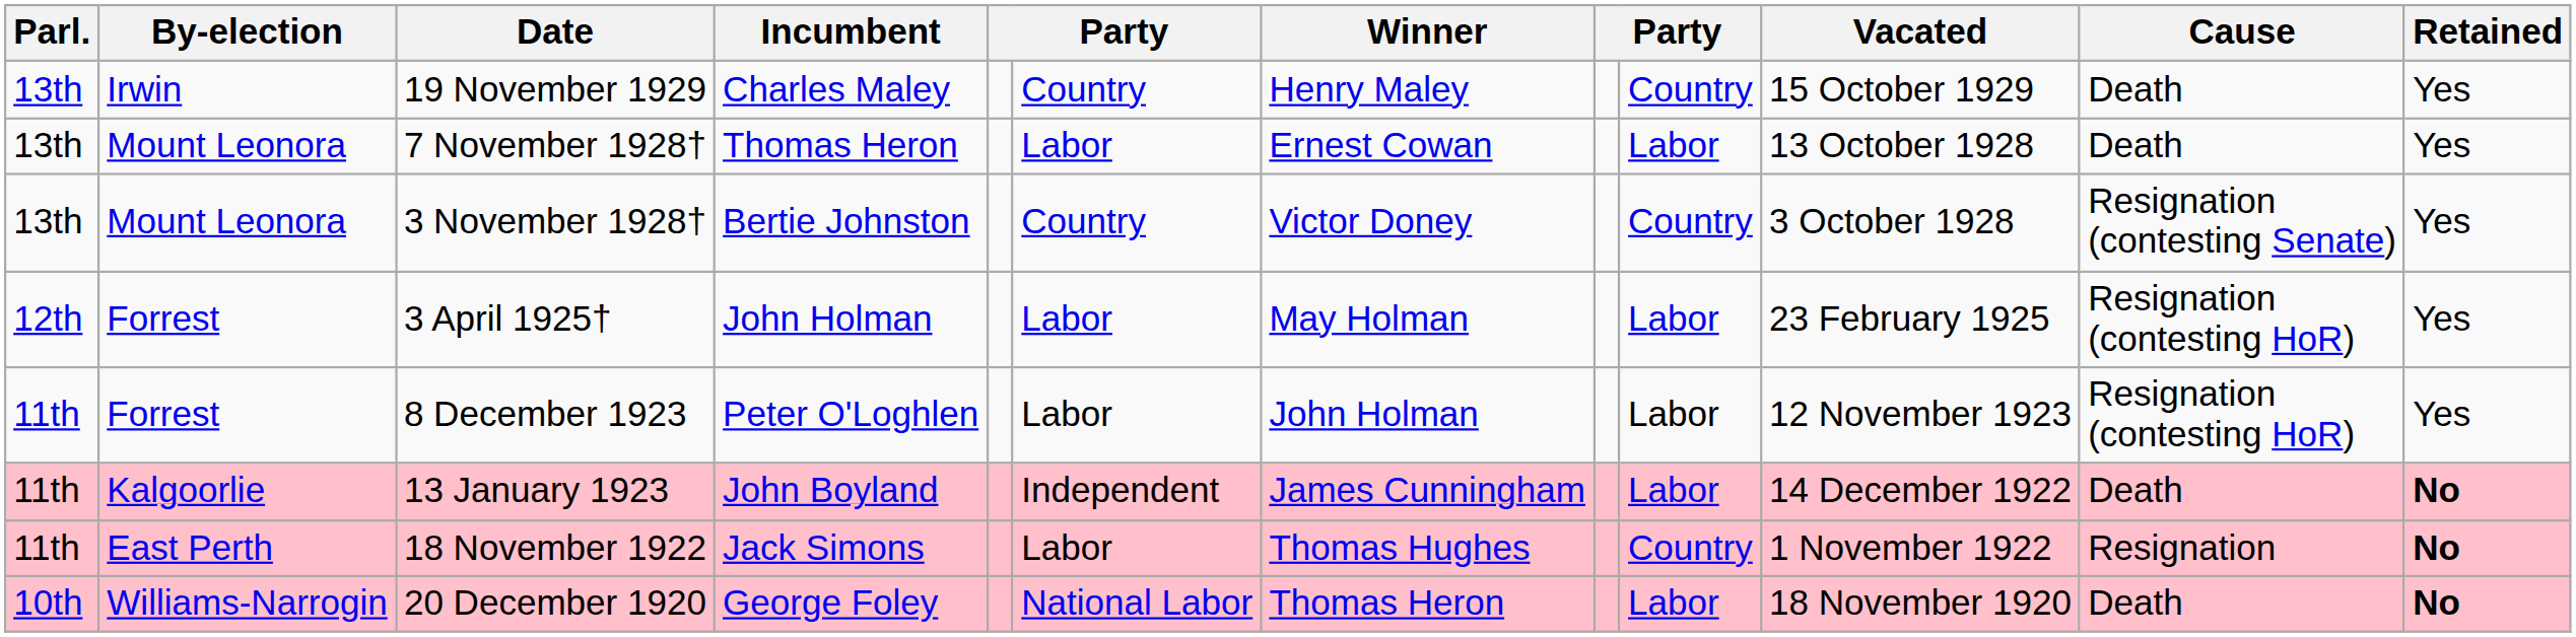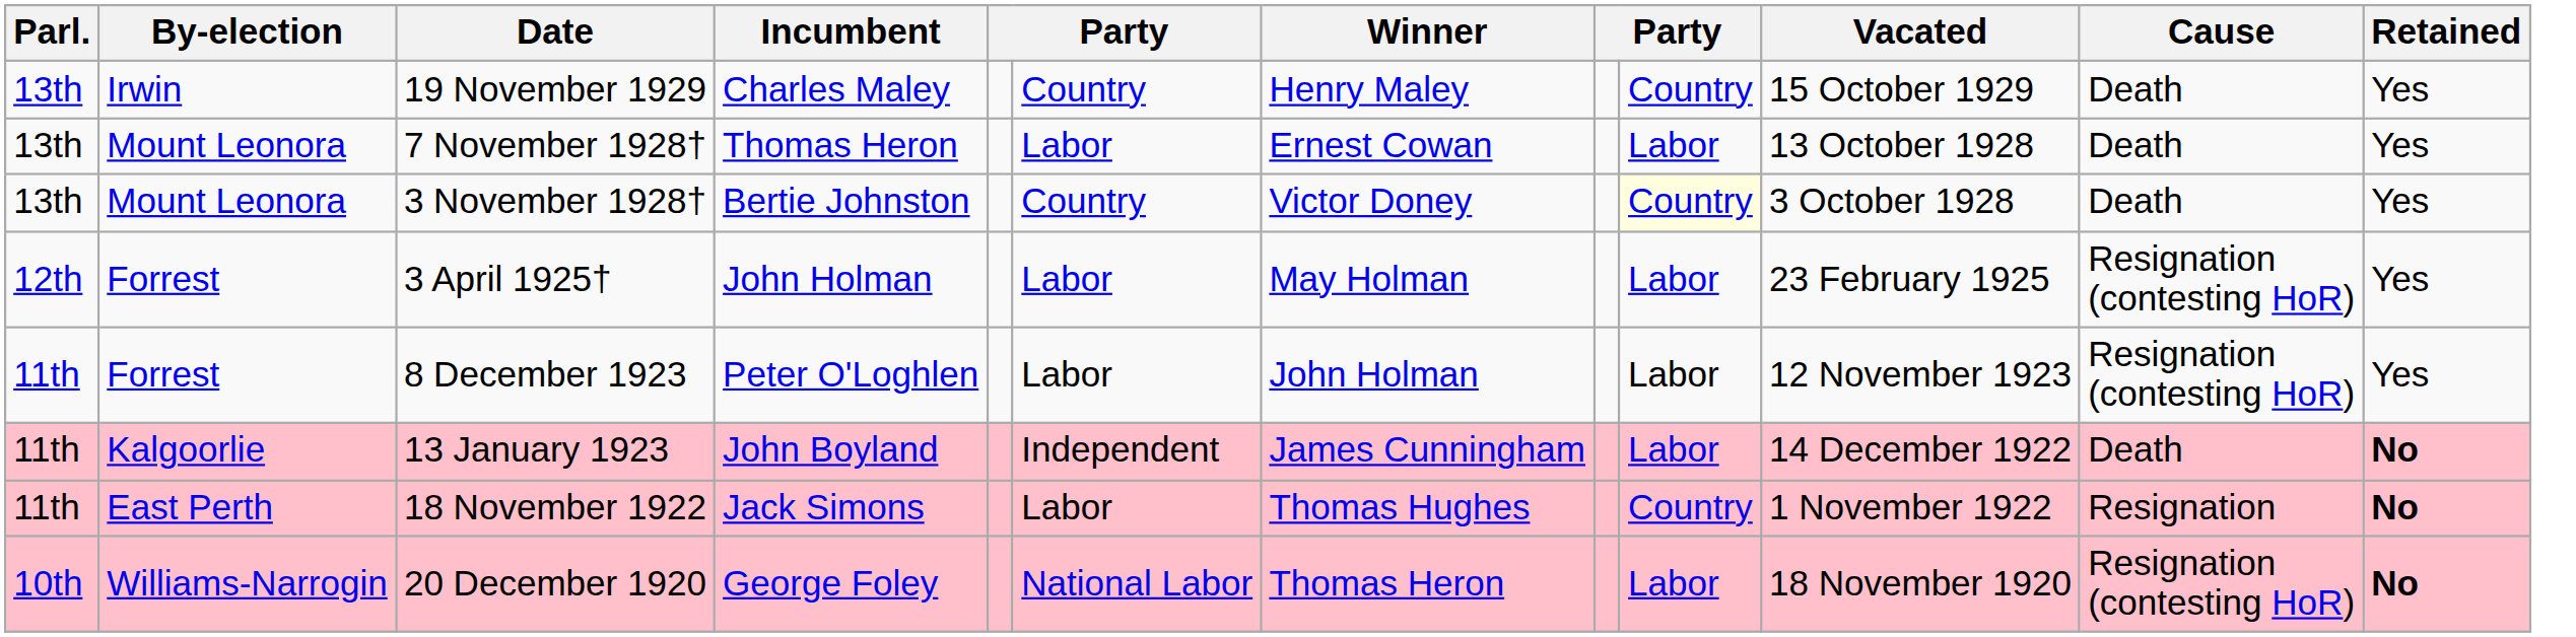 <table class="wikitable">
 <tr>
 <th>Parl.</th>
 <th>By-election</th>
 <th>Date</th>
 <th>Incumbent</th>
 <th colspan=2>Party</th>
 <th>Winner</th>
 <th colspan=2>Party</th>
 <th>Vacated</th>
 <th>Cause</th>
 <th>Retained</th>
 </tr>
 <tr>
 <td><a href='#'>13th</a></td>
 <td><a href='#'>Irwin</a></td>
 <td>19 November 1929</td>
 <td><a href='#'>Charles Maley</a></td>
 <td> </td>
 <td><a href='#'>Country</a></td>
 <td><a href='#'>Henry Maley</a></td>
 <td> </td>
 <td><a href='#'>Country</a></td>
 <td>15 October 1929</td>
 <td>Death</td>
 <td>Yes</td>
 </tr>
 <tr>
 <td>13th</td>
 <td><a href='#'>Mount Leonora</a></td>
 <td>7 November 1928†</td>
 <td><a href='#'>Thomas Heron</a></td>
 <td> </td>
 <td><a href='#'>Labor</a></td>
 <td><a href='#'>Ernest Cowan</a></td>
 <td> </td>
 <td><a href='#'>Labor</a></td>
 <td>13 October 1928</td>
 <td>Death</td>
 <td>Yes</td>
 </tr>
 <tr>
 <td>13th</td>
 <td><a href='#'>Mount Leonora</a></td>
 <td>3 November 1928†</td>
 <td><a href='#'>Bertie Johnston</a></td>
 <td> </td>
 <td><a href='#'>Country</a></td>
 <td><a href='#'>Victor Doney</a></td>
 <td> </td>
-<td><a href='#'>Country</a></td>
+<td style="background: lightyellow;"><a href='#'>Country</a></td>
 <td>3 October 1928</td>
-<td>Resignation<br>(contesting <a href='#'>Senate</a>)</td>
+<td>Death</td>
 <td>Yes</td>
 </tr>
 <tr>
 <td><a href='#'>12th</a></td>
 <td><a href='#'>Forrest</a></td>
 <td>3 April 1925†</td>
 <td><a href='#'>John Holman</a></td>
 <td> </td>
 <td><a href='#'>Labor</a></td>
 <td><a href='#'>May Holman</a></td>
 <td> </td>
 <td><a href='#'>Labor</a></td>
 <td>23 February 1925</td>
 <td>Resignation<br>(contesting <a href='#'>HoR</a>)</td>
 <td>Yes</td>
 </tr>
 <tr>
 <td><a href='#'>11th</a></td>
 <td><a href='#'>Forrest</a></td>
 <td>8 December 1923</td>
 <td><a href='#'>Peter O'Loghlen</a></td>
 <td> </td>
 <td>Labor</td>
 <td><a href='#'>John Holman</a></td>
 <td> </td>
 <td>Labor</td>
 <td>12 November 1923</td>
 <td>Resignation<br>(contesting <a href='#'>HoR</a>)</td>
 <td>Yes</td>
 </tr>
 <tr bgcolor="pink">
 <td>11th</td>
 <td><a href='#'>Kalgoorlie</a></td>
 <td>13 January 1923</td>
 <td><a href='#'>John Boyland</a></td>
 <td> </td>
 <td>Independent</td>
 <td><a href='#'>James Cunningham</a></td>
 <td> </td>
 <td><a href='#'>Labor</a></td>
 <td>14 December 1922</td>
 <td>Death</td>
 <td><strong>No</strong></td>
 </tr>
 <tr bgcolor="pink">
 <td>11th</td>
 <td><a href='#'>East Perth</a></td>
 <td>18 November 1922</td>
 <td><a href='#'>Jack Simons</a></td>
 <td> </td>
 <td>Labor</td>
 <td><a href='#'>Thomas Hughes</a></td>
 <td> </td>
 <td><a href='#'>Country</a></td>
 <td>1 November 1922</td>
 <td>Resignation</td>
 <td><strong>No</strong></td>
 </tr>
 <tr bgcolor="pink">
 <td><a href='#'>10th</a></td>
 <td><a href='#'>Williams-Narrogin</a></td>
 <td>20 December 1920</td>
 <td><a href='#'>George Foley</a></td>
 <td> </td>
 <td><a href='#'>National Labor</a></td>
 <td><a href='#'>Thomas Heron</a></td>
 <td> </td>
 <td><a href='#'>Labor</a></td>
 <td>18 November 1920</td>
-<td>Death</td>
+<td>Resignation<br>(contesting <a href='#'>HoR</a>)</td>
 <td><strong>No</strong></td>
 </tr>
 </table>
